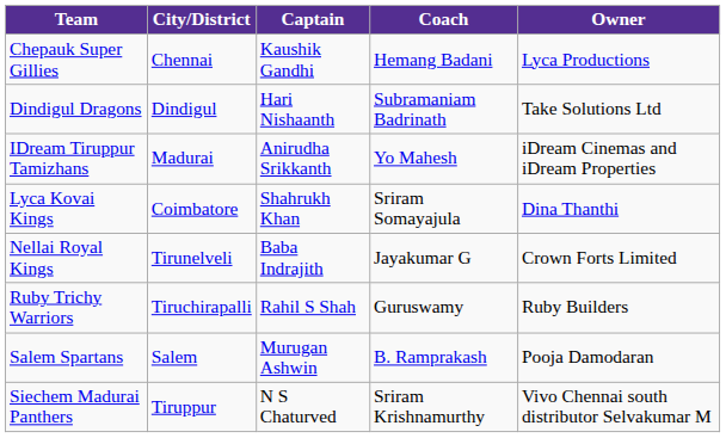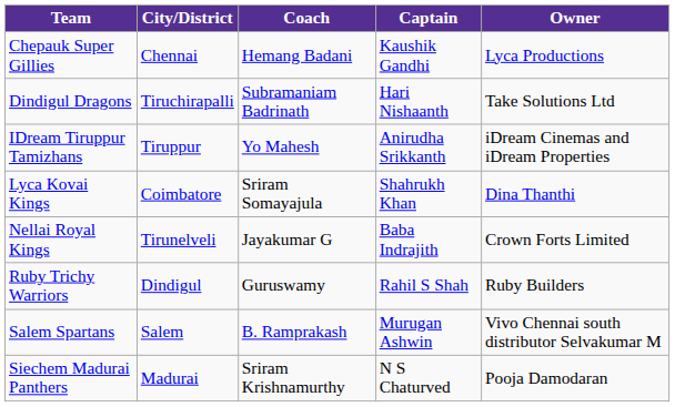 <table class="wikitable sortable" style="width:100%;">
 <tr>
 <th style="background:#542e91;color:#ffffff">Team</th>
 <th style="background:#542e91;color:#ffffff">City/District</th>
+<th style="background:#542e91;color:#ffffff">Coach</th>
 <th style="background:#542e91;color:#ffffff">Captain</th>
-<th style="background:#542e91;color:#ffffff">Coach</th>
 <th style="background:#542e91;color:#ffffff">Owner</th>
 </tr>
 <tr>
 <td><a href='#'>Chepauk Super Gillies</a></td>
 <td><a href='#'>Chennai</a></td>
+<td><a href='#'>Hemang Badani</a></td>
 <td><a href='#'>Kaushik Gandhi</a></td>
-<td><a href='#'>Hemang Badani</a></td>
 <td><a href='#'>Lyca Productions</a></td>
 </tr>
 <tr>
 <td><a href='#'>Dindigul Dragons</a></td>
-<td><a href='#'>Dindigul</a></td>
+<td><a href='#'>Tiruchirapalli</a></td>
+<td><a href='#'>Subramaniam Badrinath</a></td>
 <td><a href='#'>Hari Nishaanth</a></td>
-<td><a href='#'>Subramaniam Badrinath</a></td>
 <td>Take Solutions Ltd</td>
 </tr>
 <tr>
 <td><a href='#'>IDream Tiruppur Tamizhans</a></td>
-<td><a href='#'>Madurai</a></td>
+<td><a href='#'>Tiruppur</a></td>
+<td><a href='#'>Yo Mahesh</a></td>
 <td><a href='#'>Anirudha Srikkanth</a></td>
-<td><a href='#'>Yo Mahesh</a></td>
 <td>iDream Cinemas and iDream Properties</td>
 </tr>
 <tr>
 <td><a href='#'>Lyca Kovai Kings</a></td>
 <td><a href='#'>Coimbatore</a></td>
+<td>Sriram Somayajula</td>
 <td><a href='#'>Shahrukh Khan</a></td>
-<td>Sriram Somayajula</td>
 <td><a href='#'>Dina Thanthi</a></td>
 </tr>
 <tr>
 <td><a href='#'>Nellai Royal Kings</a></td>
 <td><a href='#'>Tirunelveli</a></td>
+<td>Jayakumar G</td>
 <td><a href='#'>Baba Indrajith</a></td>
-<td>Jayakumar G</td>
 <td>Crown Forts Limited</td>
 </tr>
 <tr>
 <td><a href='#'>Ruby Trichy Warriors</a></td>
-<td><a href='#'>Tiruchirapalli</a></td>
+<td><a href='#'>Dindigul</a></td>
+<td>Guruswamy</td>
 <td><a href='#'>Rahil S Shah</a></td>
-<td>Guruswamy</td>
 <td>Ruby Builders</td>
 </tr>
 <tr>
 <td><a href='#'>Salem Spartans</a></td>
 <td><a href='#'>Salem</a></td>
+<td><a href='#'>B. Ramprakash</a></td>
 <td><a href='#'>Murugan Ashwin</a></td>
-<td><a href='#'>B. Ramprakash</a></td>
-<td>Pooja Damodaran</td>
+<td>Vivo Chennai south distributor Selvakumar M</td>
 </tr>
 <tr>
 <td><a href='#'>Siechem Madurai Panthers</a></td>
-<td><a href='#'>Tiruppur</a></td>
+<td><a href='#'>Madurai</a></td>
+<td>Sriram Krishnamurthy</td>
 <td>N S Chaturved</td>
-<td>Sriram Krishnamurthy</td>
-<td>Vivo Chennai south distributor Selvakumar M</td>
+<td>Pooja Damodaran</td>
 </tr>
 </table>
